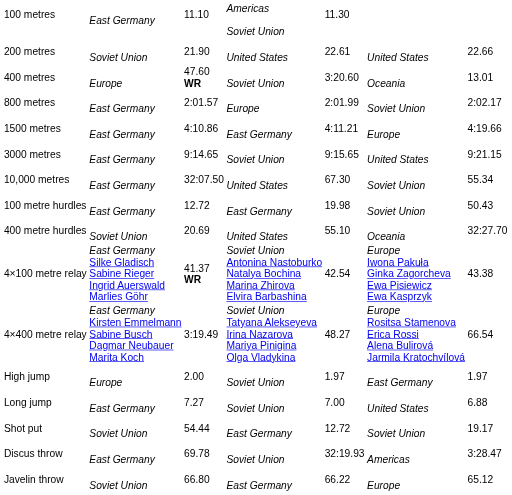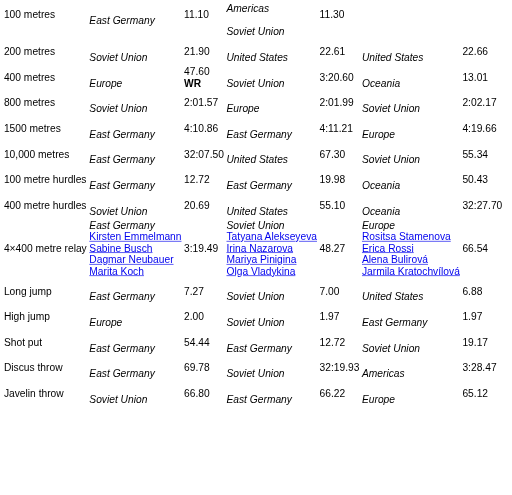 <table>
 <tr>
 <td>100 metres</td>
 <td>  <br><em>East Germany</em></td>
 <td>11.10</td>
 <td>   <br><em>Americas</em><br>  <br><em>Soviet Union</em></td>
 <td>11.30</td>
 <td></td>
 <td></td>
 </tr>
 <tr>
 <td>200 metres</td>
 <td> <br><em>Soviet Union</em></td>
 <td>21.90</td>
 <td>   <br><em>United States</em></td>
 <td>22.61</td>
 <td>  <br><em>United States</em></td>
 <td>22.66</td>
 </tr>
 <tr>
 <td>400 metres</td>
 <td> <br><em>Europe</em></td>
 <td>47.60<br><strong>WR</strong></td>
 <td>   <br><em>Soviet Union</em></td>
 <td>3:20.60</td>
 <td>  <br><em>Oceania</em></td>
 <td>13.01</td>
 </tr>
 <tr>
 <td>800 metres</td>
-<td> <br><em>East Germany</em></td>
+<td> <br><em>Soviet Union</em></td>
 <td>2:01.57</td>
 <td>  <br><em>Europe</em></td>
 <td>2:01.99</td>
 <td>  <br><em>Soviet Union</em></td>
 <td>2:02.17</td>
 </tr>
 <tr>
 <td>1500 metres</td>
 <td> <br><em>East Germany</em></td>
 <td>4:10.86</td>
 <td>   <br><em>East Germany</em></td>
 <td>4:11.21</td>
 <td>  <br><em>Europe</em></td>
 <td>4:19.66</td>
 </tr>
 <tr>
-<td>3000 metres</td>
-<td> <br><em>East Germany</em></td>
-<td>9:14.65</td>
-<td>   <br><em>Soviet Union</em></td>
-<td>9:15.65</td>
-<td>  <br><em>United States</em></td>
-<td>9:21.15</td>
-</tr>
-<tr>
 <td>10,000 metres</td>
 <td>   <br><em>East Germany</em></td>
 <td>32:07.50</td>
 <td>   <br><em>United States</em></td>
 <td>67.30</td>
 <td>  <br><em>Soviet Union</em></td>
 <td>55.34</td>
 </tr>
 <tr>
 <td>100 metre hurdles</td>
 <td>   <br><em>East Germany</em></td>
 <td>12.72</td>
 <td>   <br><em>East Germany</em></td>
 <td>19.98</td>
-<td>  <br><em>Soviet Union</em></td>
+<td>  <br><em>Oceania</em></td>
 <td>50.43</td>
 </tr>
 <tr>
 <td>400 metre hurdles</td>
 <td> <br><em>Soviet Union</em></td>
 <td>20.69</td>
 <td>   <br><em>United States</em></td>
 <td>55.10</td>
 <td>  <br><em>Oceania</em></td>
 <td>32:27.70</td>
 </tr>
 <tr>
-<td>4×100 metre relay</td>
-<td valign=top><em>East Germany</em><br><a href='#'>Silke Gladisch</a><br><a href='#'>Sabine Rieger</a><br><a href='#'>Ingrid Auerswald</a><br><a href='#'>Marlies Göhr</a></td>
-<td>41.37	<br><strong>WR</strong></td>
-<td valign=top><em>Soviet Union</em><br><a href='#'>Antonina Nastoburko</a><br><a href='#'>Natalya Bochina</a><br><a href='#'>Marina Zhirova</a><br><a href='#'>Elvira Barbashina</a></td>
-<td>42.54</td>
-<td valign=top><em>Europe</em><br><a href='#'>Iwona Pakuła</a><br><a href='#'>Ginka Zagorcheva</a><br><a href='#'>Ewa Pisiewicz</a><br><a href='#'>Ewa Kasprzyk</a></td>
-<td>43.38</td>
-</tr>
-<tr>
 <td>4×400 metre relay</td>
 <td valign=top><em>East Germany</em><br><a href='#'>Kirsten Emmelmann</a><br><a href='#'>Sabine Busch</a><br><a href='#'>Dagmar Neubauer</a><br><a href='#'>Marita Koch</a></td>
 <td>3:19.49</td>
 <td valign=top><em>Soviet Union</em><br><a href='#'>Tatyana Alekseyeva</a><br><a href='#'>Irina Nazarova</a><br><a href='#'>Mariya Pinigina</a><br><a href='#'>Olga Vladykina</a></td>
 <td>48.27</td>
 <td valign=top><em>Europe</em><br><a href='#'>Rositsa Stamenova</a><br><a href='#'>Erica Rossi</a><br><a href='#'>Alena Bulirová</a><br><a href='#'>Jarmila Kratochvílová</a></td>
 <td>66.54</td>
+</tr>
+<tr>
+<td>Long jump</td>
+<td> <br><em>East Germany</em></td>
+<td>7.27</td>
+<td> <br><em>Soviet Union</em></td>
+<td>7.00</td>
+<td>  <br><em>United States</em></td>
+<td>6.88</td>
 </tr>
 <tr>
 <td>High jump</td>
 <td><br><em>Europe</em></td>
 <td>2.00</td>
 <td> <br><em>Soviet Union</em></td>
 <td>1.97</td>
 <td><br><em>East Germany</em></td>
 <td>1.97</td>
 </tr>
 <tr>
-<td>Long jump</td>
+<td>Shot put</td>
 <td> <br><em>East Germany</em></td>
-<td>7.27</td>
-<td> <br><em>Soviet Union</em></td>
-<td>7.00</td>
-<td>  <br><em>United States</em></td>
-<td>6.88</td>
-</tr>
-<tr>
-<td>Shot put</td>
-<td> <br><em>Soviet Union</em></td>
 <td>54.44</td>
 <td>   <br><em>East Germany</em></td>
 <td>12.72</td>
 <td>  <br><em>Soviet Union</em></td>
 <td>19.17</td>
 </tr>
 <tr>
 <td>Discus throw</td>
 <td> <br><em>East Germany</em></td>
 <td>69.78</td>
 <td>  <br><em>Soviet Union</em></td>
 <td>32:19.93</td>
 <td>  <br><em>Americas</em></td>
 <td>3:28.47</td>
 </tr>
 <tr>
 <td>Javelin throw</td>
 <td>  <br><em>Soviet Union</em></td>
 <td>66.80</td>
 <td>   <br><em>East Germany</em></td>
 <td>66.22</td>
 <td>  <br><em>Europe</em></td>
 <td>65.12</td>
 </tr>
 </table>
